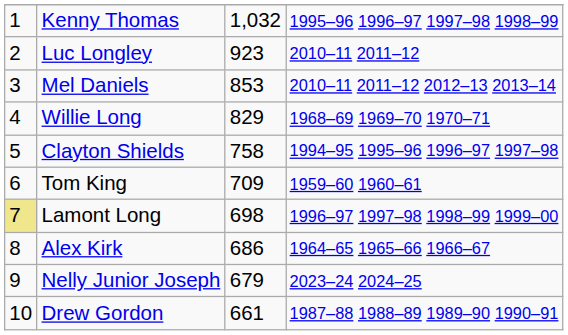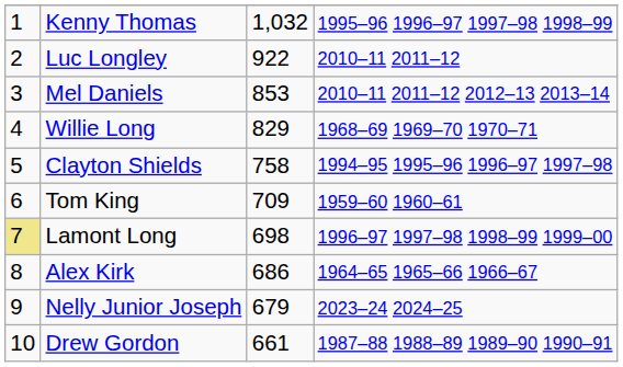 <table class="wikitable">
 <tr>
 </tr>
 <tr>
 <td>1</td>
 <td><a href='#'>Kenny Thomas</a></td>
 <td>1,032</td>
 <td style="font-size:80%;"><a href='#'>1995–96</a> <a href='#'>1996–97</a> <a href='#'>1997–98</a> <a href='#'>1998–99</a></td>
 </tr>
 <tr>
 <td>2</td>
 <td><a href='#'>Luc Longley</a></td>
-<td>923</td>
+<td>922</td>
 <td style="font-size:80%;"><a href='#'>2010–11</a> <a href='#'>2011–12</a></td>
 </tr>
 <tr>
 <td>3</td>
 <td><a href='#'>Mel Daniels</a></td>
 <td>853</td>
 <td style="font-size:80%;"><a href='#'>2010–11</a> <a href='#'>2011–12</a> <a href='#'>2012–13</a> <a href='#'>2013–14</a></td>
 </tr>
 <tr>
 <td>4</td>
 <td><a href='#'>Willie Long</a></td>
 <td>829</td>
 <td style="font-size:80%;"><a href='#'>1968–69</a> <a href='#'>1969–70</a> <a href='#'>1970–71</a></td>
 </tr>
 <tr>
 <td>5</td>
 <td><a href='#'>Clayton Shields</a></td>
 <td>758</td>
 <td style="font-size:80%;"><a href='#'>1994–95</a> <a href='#'>1995–96</a> <a href='#'>1996–97</a> <a href='#'>1997–98</a></td>
 </tr>
 <tr>
 <td>6</td>
 <td>Tom King</td>
 <td>709</td>
 <td style="font-size:80%;"><a href='#'>1959–60</a> <a href='#'>1960–61</a></td>
 </tr>
 <tr>
 <td style="background: khaki;">7</td>
 <td>Lamont Long</td>
 <td>698</td>
 <td style="font-size:80%;"><a href='#'>1996–97</a> <a href='#'>1997–98</a> <a href='#'>1998–99</a> <a href='#'>1999–00</a></td>
 </tr>
 <tr>
 <td>8</td>
 <td><a href='#'>Alex Kirk</a></td>
 <td>686</td>
 <td style="font-size:80%;"><a href='#'>1964–65</a> <a href='#'>1965–66</a> <a href='#'>1966–67</a></td>
 </tr>
 <tr>
 <td>9</td>
 <td><a href='#'>Nelly Junior Joseph</a></td>
 <td>679</td>
 <td style="font-size:80%;"><a href='#'>2023–24</a> <a href='#'>2024–25</a></td>
 </tr>
 <tr>
 <td>10</td>
 <td><a href='#'>Drew Gordon</a></td>
 <td>661</td>
 <td style="font-size:80%;"><a href='#'>1987–88</a> <a href='#'>1988–89</a> <a href='#'>1989–90</a> <a href='#'>1990–91</a></td>
 </tr>
 </table>
